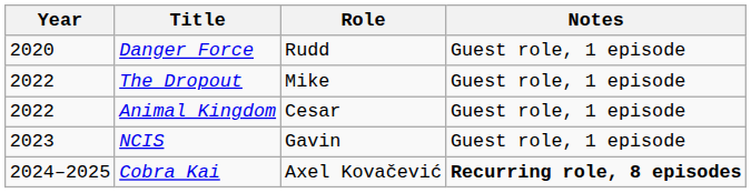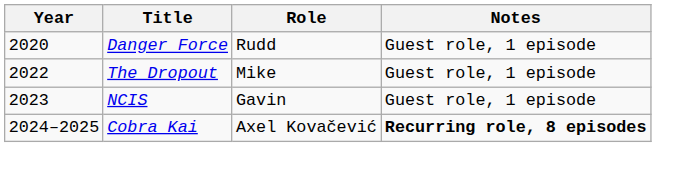 <table class="wikitable sortable">
 <tr>
 <th>Year</th>
 <th>Title</th>
 <th>Role</th>
 <th>Notes</th>
 </tr>
 <tr>
 <td>2020</td>
 <td><em><a href='#'>Danger Force</a></em></td>
 <td>Rudd</td>
 <td>Guest role, 1 episode</td>
 </tr>
 <tr>
 <td>2022</td>
 <td><em><a href='#'>The Dropout</a></em></td>
 <td>Mike</td>
 <td>Guest role, 1 episode</td>
 </tr>
 <tr>
-<td>2022</td>
-<td><em><a href='#'>Animal Kingdom</a></em></td>
-<td>Cesar</td>
-<td>Guest role, 1 episode</td>
-</tr>
-<tr>
 <td>2023</td>
 <td><em><a href='#'>NCIS</a></em></td>
 <td>Gavin</td>
 <td>Guest role, 1 episode</td>
 </tr>
 <tr>
 <td>2024–2025</td>
 <td><em><a href='#'>Cobra Kai</a></em></td>
 <td>Axel Kovačević</td>
 <td><strong>Recurring role, 8 episodes</strong></td>
 </tr>
 </table>
